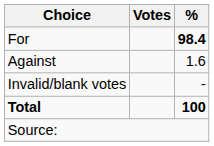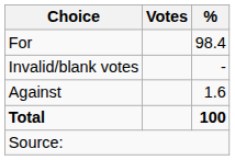 <table class=wikitable style=text-align:right>
 <tr>
 <th>Choice</th>
 <th>Votes</th>
 <th>%</th>
 </tr>
 <tr>
 <td align=left>For</td>
 <td></td>
-<td><strong>98.4</strong></td>
+<td>98.4</td>
+</tr>
+<tr>
+<td align=left>Invalid/blank votes</td>
+<td></td>
+<td>-</td>
 </tr>
 <tr>
 <td align=left>Against</td>
 <td></td>
 <td>1.6</td>
-</tr>
-<tr>
-<td align=left>Invalid/blank votes</td>
-<td></td>
-<td>-</td>
 </tr>
 <tr>
 <td align=left><strong>Total</strong></td>
 <td><strong> </strong></td>
 <td><strong>100</strong></td>
 </tr>
 <tr>
 <td colspan=3 align=left>Source: </td>
 </tr>
 </table>
